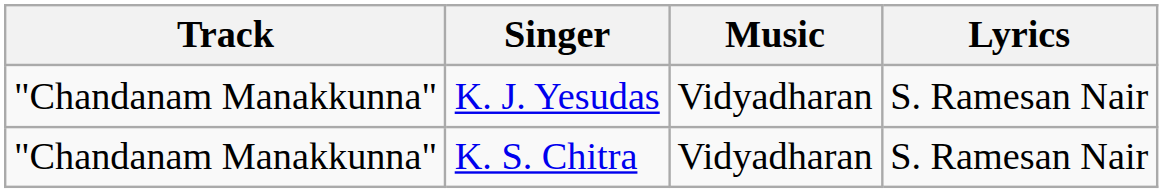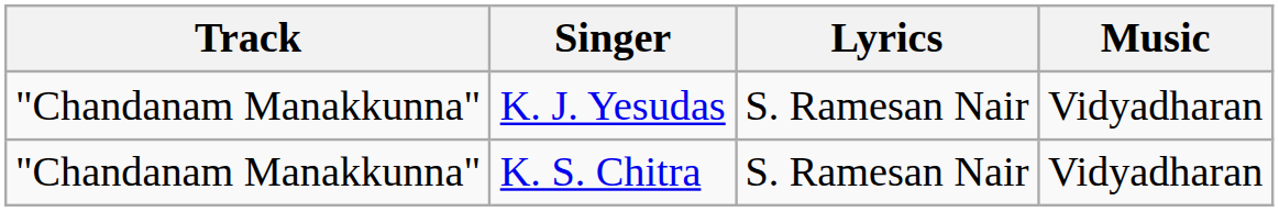 <table class="wikitable">
 <tr>
 <th>Track</th>
 <th>Singer</th>
+<th>Lyrics</th>
 <th>Music</th>
-<th>Lyrics</th>
 </tr>
 <tr>
 <td>"Chandanam Manakkunna"</td>
 <td><a href='#'>K. J. Yesudas</a></td>
+<td>S. Ramesan Nair</td>
 <td>Vidyadharan</td>
-<td>S. Ramesan Nair</td>
 </tr>
 <tr>
 <td>"Chandanam Manakkunna"</td>
 <td><a href='#'>K. S. Chitra</a></td>
+<td>S. Ramesan Nair</td>
 <td>Vidyadharan</td>
-<td>S. Ramesan Nair</td>
 </tr>
 </table>
